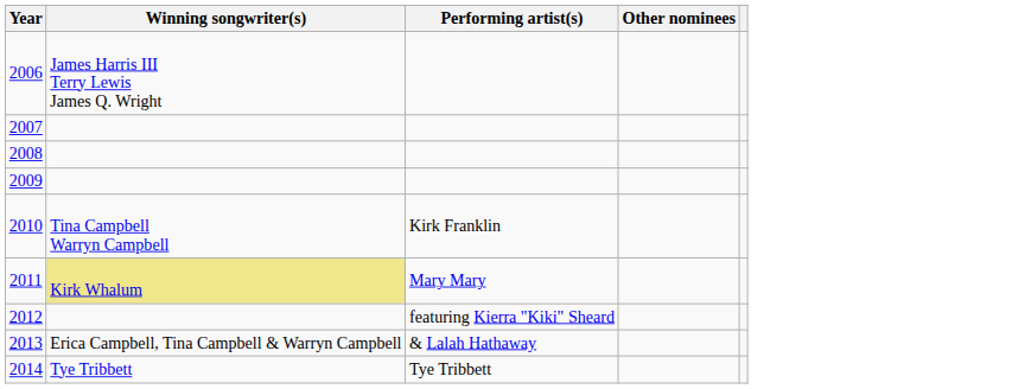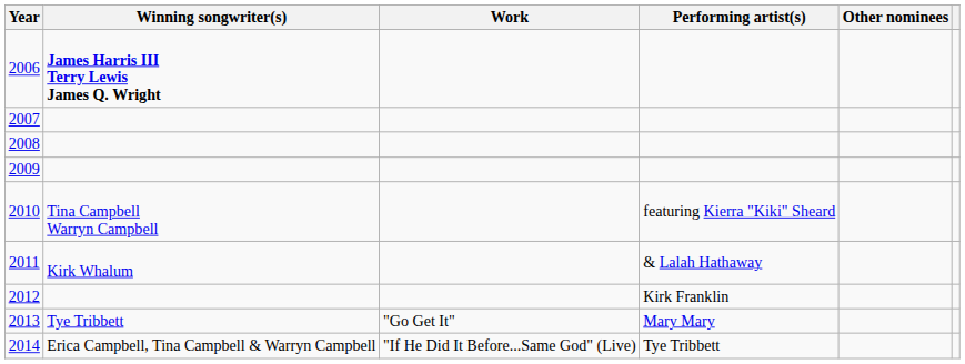 <table class="wikitable sortable">
 <tr>
 <th bgcolor="#efefef">Year</th>
 <th bgcolor="#efefef">Winning songwriter(s)</th>
+<th bgcolor="#efefef">Work</th>
 <th bgcolor="#efefef">Performing artist(s)</th>
 <th bgcolor="#efefef" class=unsortable>Other nominees</th>
 <th bgcolor="#efefef" class=unsortable></th>
 </tr>
 <tr>
 <td align="center"><a href='#'>2006</a></td>
-<td><br><a href='#'>James Harris III</a><br><a href='#'>Terry Lewis</a><br>James Q. Wright</td>
+<td><strong><br><a href='#'>James Harris III</a><br><a href='#'>Terry Lewis</a><br>James Q. Wright</strong></td>
+<td></td>
 <td></td>
 <td></td>
 <td style="text-align:center;"></td>
 </tr>
 <tr>
 <td align="center"><a href='#'>2007</a></td>
+<td></td>
 <td></td>
 <td></td>
 <td></td>
 <td style="text-align:center;"></td>
 </tr>
 <tr>
 <td align="center"><a href='#'>2008</a></td>
 <td></td>
 <td></td>
 <td></td>
+<td></td>
 <td style="text-align:center;"></td>
 </tr>
 <tr>
 <td align="center"><a href='#'>2009</a></td>
+<td></td>
 <td></td>
 <td></td>
 <td></td>
 <td style="text-align:center;"></td>
 </tr>
 <tr>
 <td align="center"><a href='#'>2010</a></td>
 <td><br><a href='#'>Tina Campbell</a><br><a href='#'>Warryn Campbell</a></td>
-<td>Kirk Franklin</td>
+<td></td>
+<td> featuring <a href='#'>Kierra "Kiki" Sheard</a></td>
 <td></td>
 <td style="text-align:center;"></td>
 </tr>
 <tr>
 <td align="center"><a href='#'>2011</a></td>
-<td style="background: khaki;"><br><a href='#'>Kirk Whalum</a></td>
-<td><a href='#'>Mary Mary</a></td>
+<td><br><a href='#'>Kirk Whalum</a></td>
+<td></td>
+<td> & <a href='#'>Lalah Hathaway</a></td>
 <td></td>
 <td style="text-align:center;"></td>
 </tr>
 <tr>
 <td align="center"><a href='#'>2012</a></td>
 <td></td>
-<td> featuring <a href='#'>Kierra "Kiki" Sheard</a></td>
+<td></td>
+<td>Kirk Franklin</td>
 <td></td>
 <td style="text-align:center;"></td>
 </tr>
 <tr>
 <td align="center"><a href='#'>2013</a></td>
-<td>Erica Campbell, Tina Campbell & Warryn Campbell</td>
-<td> & <a href='#'>Lalah Hathaway</a></td>
+<td><a href='#'>Tye Tribbett</a></td>
+<td>"Go Get It"</td>
+<td><a href='#'>Mary Mary</a></td>
 <td></td>
 <td style="text-align:center;"></td>
 </tr>
 <tr>
 <td align="center"><a href='#'>2014</a></td>
-<td><a href='#'>Tye Tribbett</a></td>
+<td>Erica Campbell, Tina Campbell & Warryn Campbell</td>
+<td>"If He Did It Before...Same God" (Live)</td>
 <td>Tye Tribbett</td>
 <td></td>
 <td style="text-align:center;"></td>
 </tr>
 </table>
